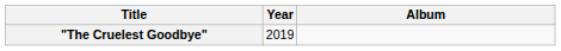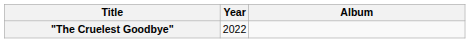 <table class="wikitable plainrowheaders" style="text-align:center;">
 <tr>
 <th rowspan="1" style="width:20em;">Title</th>
 <th rowspan="1" style="width:1em;">Year</th>
 <th rowspan="1" style="width:20em;">Album</th>
 </tr>
 <tr>
 <th scope="row">"The Cruelest Goodbye"<br> </th>
-<td>2019</td>
+<td>2022</td>
 <td></td>
 </tr>
 </table>
